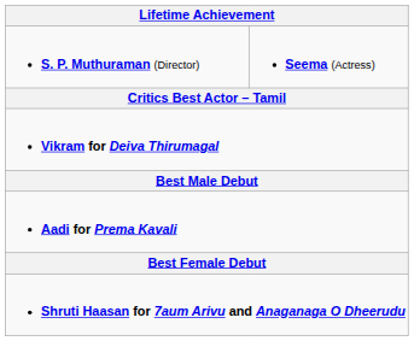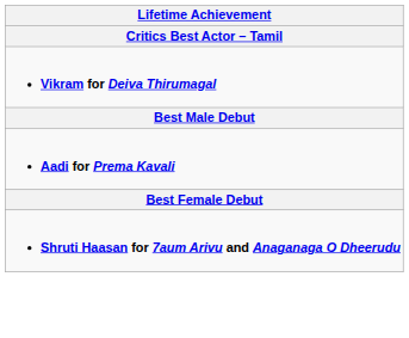 <table class="wikitable">
 <tr>
 <th colspan=2><a href='#'>Lifetime Achievement</a></th>
-</tr>
-<tr>
-<td><br><ul><li><strong><a href='#'>S. P. Muthuraman</a></strong> <small>(Director)</small></li></ul></td>
-<td><br><ul><li><strong><a href='#'>Seema</a></strong> <small>(Actress)</small></li></ul></td>
 </tr>
 <tr>
 <th colspan=2><a href='#'>Critics Best Actor – Tamil</a></th>
 </tr>
 <tr>
 <td colspan=2><br><ul><li><strong><a href='#'>Vikram</a> for</strong> <strong><em><a href='#'>Deiva Thirumagal</a></em></strong></li></ul></td>
 </tr>
 <tr>
 <th colspan=2><a href='#'><strong>Best Male Debut</strong></a></th>
 </tr>
 <tr>
 <td colspan=2><br><ul><li><strong><a href='#'>Aadi</a> for</strong> <strong><em><a href='#'>Prema Kavali</a></em></strong></li></ul></td>
 </tr>
 <tr>
 <th colspan=2><a href='#'><strong>Best Female Debut</strong></a></th>
 </tr>
 <tr>
 <td colspan=2><br><ul><li><strong><a href='#'>Shruti Haasan</a> for</strong> <strong><em><a href='#'>7aum Arivu</a></em></strong> <strong>and <em><a href='#'>Anaganaga O Dheerudu</a><strong><em></li></ul></td>
 </tr>
 </table>
